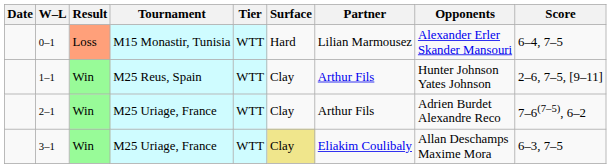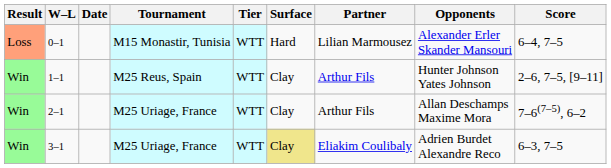 <table class="sortable wikitable">
 <tr>
+<th>Result</th>
+<th class="unsortable">W–L</th>
 <th>Date</th>
-<th class="unsortable">W–L</th>
-<th>Result</th>
 <th>Tournament</th>
 <th>Tier</th>
 <th>Surface</th>
 <th>Partner</th>
 <th>Opponents</th>
 <th class="unsortable">Score</th>
 </tr>
 <tr>
+<td bgcolor=ffa07a>Loss</td>
+<td><small>0–1</small></td>
 <td></td>
-<td><small>0–1</small></td>
-<td bgcolor=ffa07a>Loss</td>
 <td style="background:#cffcff;">M15 Monastir, Tunisia</td>
 <td style="background:#cffcff;">WTT</td>
 <td>Hard</td>
 <td> Lilian Marmousez</td>
 <td> <a href='#'>Alexander Erler</a> <br> <a href='#'>Skander Mansouri</a></td>
 <td>6–4, 7–5</td>
 </tr>
 <tr>
+<td bgcolor=98fb98>Win</td>
+<td><small>1–1</small></td>
 <td></td>
-<td><small>1–1</small></td>
-<td bgcolor=98fb98>Win</td>
 <td style="background:#cffcff;">M25 Reus, Spain</td>
 <td style="background:#cffcff;">WTT</td>
 <td>Clay</td>
 <td> <a href='#'>Arthur Fils</a></td>
 <td> Hunter Johnson <br> Yates Johnson</td>
 <td>2–6, 7–5, [9–11]</td>
 </tr>
 <tr>
+<td bgcolor=98fb98>Win</td>
+<td><small>2–1</small></td>
 <td></td>
-<td><small>2–1</small></td>
-<td bgcolor=98fb98>Win</td>
 <td style="background:#cffcff;">M25 Uriage, France</td>
 <td style="background:#cffcff;">WTT</td>
 <td>Clay</td>
 <td> Arthur Fils</td>
-<td> Adrien Burdet<br> Alexandre Reco</td>
+<td> Allan Deschamps <br> Maxime Mora</td>
 <td>7–6<sup>(7–5)</sup>, 6–2</td>
 </tr>
 <tr>
+<td bgcolor=98fb98>Win</td>
+<td><small>3–1</small></td>
 <td></td>
-<td><small>3–1</small></td>
-<td bgcolor=98fb98>Win</td>
 <td style="background:#cffcff;">M25 Uriage, France</td>
 <td style="background:#cffcff;">WTT</td>
 <td style="background: khaki;">Clay</td>
 <td> <a href='#'>Eliakim Coulibaly</a></td>
-<td> Allan Deschamps <br> Maxime Mora</td>
+<td> Adrien Burdet<br> Alexandre Reco</td>
 <td>6–3, 7–5</td>
 </tr>
 </table>
